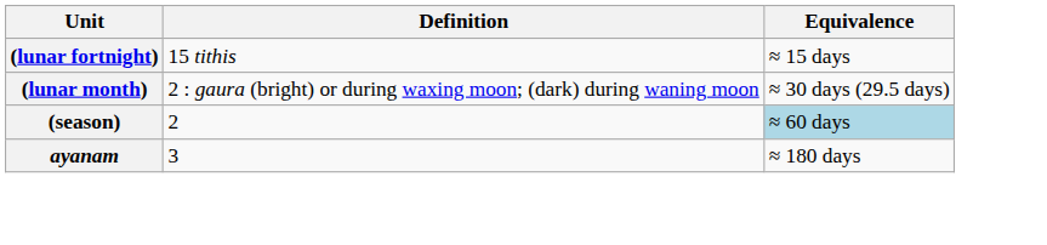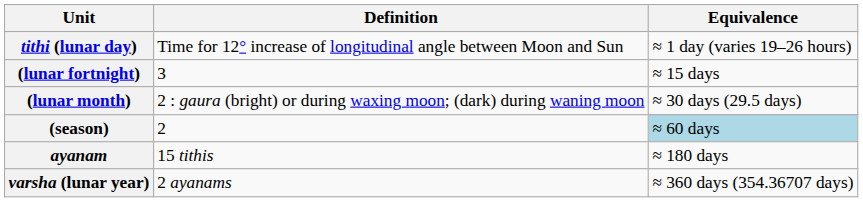 <table class="wikitable plainrowheaders">
 <tr>
 <th scope="col">Unit</th>
 <th scope="col">Definition</th>
 <th scope="col">Equivalence</th>
 </tr>
 <tr>
+<th scope="row"><em><a href='#'>tithi</a></em> (<a href='#'>lunar day</a>)</th>
+<td>Time for 12<a href='#'>°</a> increase of <a href='#'>longitudinal</a> angle between Moon and Sun</td>
+<td>≈ 1 day (varies 19–26 hours)</td>
+</tr>
+<tr>
 <th scope="row"><a href='#'></a> (<a href='#'>lunar fortnight</a>)</th>
-<td>15 <em>tithis</em></td>
+<td>3 </td>
 <td>≈ 15 days</td>
 </tr>
 <tr>
 <th scope="row"> (<a href='#'>lunar month</a>)</th>
 <td>2 : <em>gaura</em> (bright) or  during <a href='#'>waxing moon</a>;  (dark)  during <a href='#'>waning moon</a></td>
 <td>≈ 30 days (29.5 days)</td>
 </tr>
 <tr>
 <th scope="row"><a href='#'></a> (season)</th>
 <td>2 </td>
 <td style="background: lightblue;">≈ 60 days</td>
 </tr>
 <tr>
 <th scope="row"><em>ayanam</em></th>
-<td>3 </td>
+<td>15 <em>tithis</em></td>
 <td>≈ 180 days</td>
 </tr>
+<tr>
+<th scope="row"><em>varsha</em> (lunar year)</th>
+<td>2 <em>ayanams</em></td>
+<td>≈ 360 days (354.36707 days)</td>
+</tr>
 </table>
